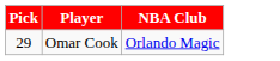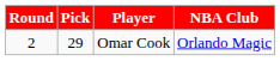 <table class="wikitable">
 <tr>
+<th style="background:red; color:#FFFFFF;">Round</th>
 <th style="background:red; color:#FFFFFF;">Pick</th>
 <th style="background:red; color:#FFFFFF;">Player</th>
 <th style="background:red; color:#FFFFFF;">NBA Club</th>
 </tr>
 <tr style="text-align:center;">
+<td>2</td>
 <td>29</td>
 <td>Omar Cook</td>
 <td><a href='#'>Orlando Magic</a></td>
 </tr>
 </table>
